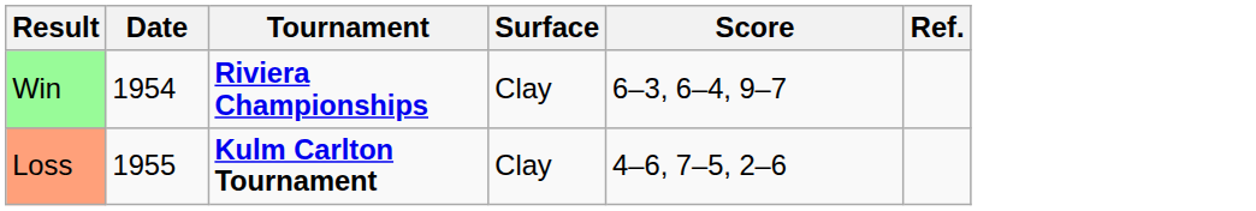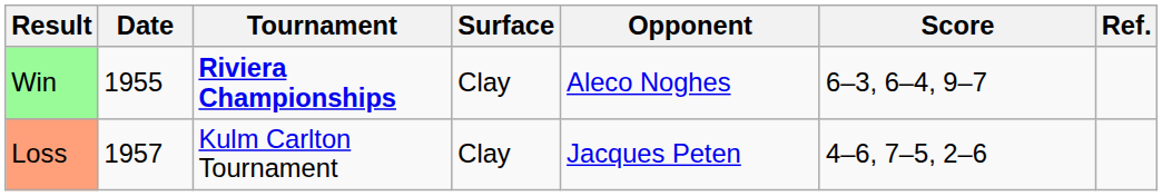 <table class="sortable wikitable">
 <tr>
 <th style="width:40px">Result</th>
 <th style="width:50px">Date</th>
 <th style="width:150px">Tournament</th>
 <th style="width:50px">Surface</th>
+<th style="width:150px">Opponent</th>
 <th style="width:160px" class="unsortable">Score</th>
 <th style="width:5px" class="unsortable">Ref.</th>
 </tr>
 <tr>
 <td style="background:#98fb98;">Win</td>
-<td>1954</td>
+<td>1955</td>
 <td><strong><a href='#'>Riviera Championships</a></strong></td>
 <td>Clay</td>
+<td> <a href='#'>Aleco Noghes</a></td>
 <td>6–3, 6–4, 9–7</td>
 <td></td>
 </tr>
 <tr>
 <td style="background:#ffa07a;">Loss</td>
-<td>1955</td>
-<td><strong><a href='#'>Kulm Carlton</a> Tournament</strong></td>
+<td>1957</td>
+<td><a href='#'>Kulm Carlton</a> Tournament</td>
 <td>Clay</td>
+<td> <a href='#'>Jacques Peten</a></td>
 <td>4–6, 7–5, 2–6</td>
 <td></td>
 </tr>
 </table>
